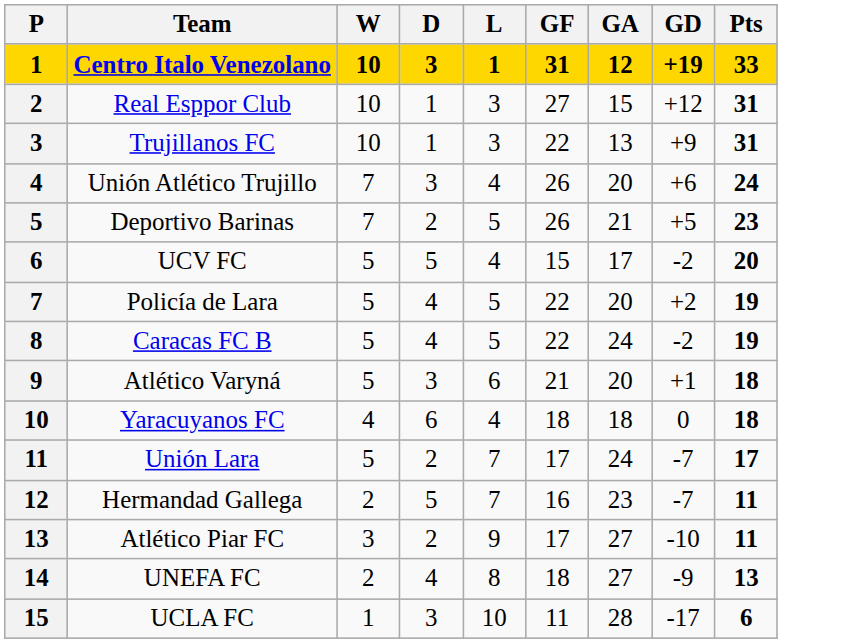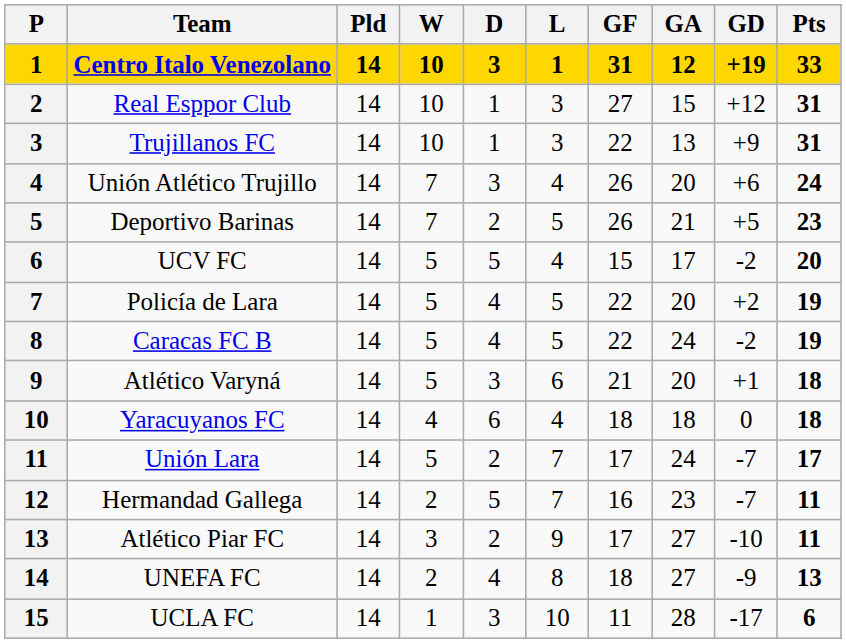 <table class="wikitable" style="text-align: center;">
 <tr>
 <th width=33>P<br></th>
 <th>Team<br></th>
+<th width=33>Pld<br></th>
 <th width=33>W<br></th>
 <th width=33>D<br></th>
 <th width=33>L<br></th>
 <th width=33>GF<br></th>
 <th width=33>GA<br></th>
 <th width=33>GD<br></th>
 <th width=33>Pts<br></th>
 </tr>
 <tr bgcolor="gold">
 <td><strong>1</strong></td>
 <td><strong><a href='#'>Centro Italo Venezolano</a></strong></td>
+<td><strong>14</strong></td>
 <td><strong>10</strong></td>
 <td><strong>3</strong></td>
 <td><strong>1</strong></td>
 <td><strong>31</strong></td>
 <td><strong>12</strong></td>
 <td><strong>+19</strong></td>
 <td><strong>33</strong></td>
 </tr>
 <tr>
 <th>2</th>
 <td><a href='#'>Real Esppor Club</a></td>
+<td>14</td>
 <td>10</td>
 <td>1</td>
 <td>3</td>
 <td>27</td>
 <td>15</td>
 <td>+12</td>
 <td><strong>31</strong></td>
 </tr>
 <tr>
 <th>3</th>
 <td><a href='#'>Trujillanos FC</a></td>
+<td>14</td>
 <td>10</td>
 <td>1</td>
 <td>3</td>
 <td>22</td>
 <td>13</td>
 <td>+9</td>
 <td><strong>31</strong></td>
 </tr>
 <tr>
 <th>4</th>
 <td>Unión Atlético Trujillo</td>
+<td>14</td>
 <td>7</td>
 <td>3</td>
 <td>4</td>
 <td>26</td>
 <td>20</td>
 <td>+6</td>
 <td><strong>24</strong></td>
 </tr>
 <tr>
 <th>5</th>
 <td>Deportivo Barinas</td>
+<td>14</td>
 <td>7</td>
 <td>2</td>
 <td>5</td>
 <td>26</td>
 <td>21</td>
 <td>+5</td>
 <td><strong>23</strong></td>
 </tr>
 <tr>
 <th>6</th>
 <td>UCV FC</td>
+<td>14</td>
 <td>5</td>
 <td>5</td>
 <td>4</td>
 <td>15</td>
 <td>17</td>
 <td>-2</td>
 <td><strong>20</strong></td>
 </tr>
 <tr>
 <th>7</th>
 <td>Policía de Lara</td>
+<td>14</td>
 <td>5</td>
 <td>4</td>
 <td>5</td>
 <td>22</td>
 <td>20</td>
 <td>+2</td>
 <td><strong>19</strong></td>
 </tr>
 <tr>
 <th>8</th>
 <td><a href='#'>Caracas FC B</a></td>
+<td>14</td>
 <td>5</td>
 <td>4</td>
 <td>5</td>
 <td>22</td>
 <td>24</td>
 <td>-2</td>
 <td><strong>19</strong></td>
 </tr>
 <tr>
 <th>9</th>
 <td>Atlético Varyná</td>
+<td>14</td>
 <td>5</td>
 <td>3</td>
 <td>6</td>
 <td>21</td>
 <td>20</td>
 <td>+1</td>
 <td><strong>18</strong></td>
 </tr>
 <tr>
 <th>10</th>
 <td><a href='#'>Yaracuyanos FC</a></td>
+<td>14</td>
 <td>4</td>
 <td>6</td>
 <td>4</td>
 <td>18</td>
 <td>18</td>
 <td>0</td>
 <td><strong>18</strong></td>
 </tr>
 <tr>
 <th>11</th>
 <td><a href='#'>Unión Lara</a></td>
+<td>14</td>
 <td>5</td>
 <td>2</td>
 <td>7</td>
 <td>17</td>
 <td>24</td>
 <td>-7</td>
 <td><strong>17</strong></td>
 </tr>
 <tr>
 <th>12</th>
 <td>Hermandad Gallega</td>
+<td>14</td>
 <td>2</td>
 <td>5</td>
 <td>7</td>
 <td>16</td>
 <td>23</td>
 <td>-7</td>
 <td><strong>11</strong></td>
 </tr>
 <tr>
 <th>13</th>
 <td>Atlético Piar FC</td>
+<td>14</td>
 <td>3</td>
 <td>2</td>
 <td>9</td>
 <td>17</td>
 <td>27</td>
 <td>-10</td>
 <td><strong>11</strong></td>
 </tr>
 <tr>
 <th>14</th>
 <td>UNEFA FC</td>
+<td>14</td>
 <td>2</td>
 <td>4</td>
 <td>8</td>
 <td>18</td>
 <td>27</td>
 <td>-9</td>
 <td><strong>13</strong></td>
 </tr>
 <tr>
 <th>15</th>
 <td>UCLA FC</td>
+<td>14</td>
 <td>1</td>
 <td>3</td>
 <td>10</td>
 <td>11</td>
 <td>28</td>
 <td>-17</td>
 <td><strong>6</strong></td>
 </tr>
 </table>
